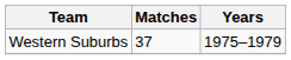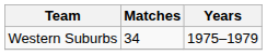 <table class="wikitable">
 <tr>
 <th>Team</th>
 <th>Matches</th>
 <th>Years</th>
 </tr>
 <tr>
 <td>Western Suburbs</td>
-<td>37</td>
+<td>34</td>
 <td>1975–1979</td>
 </tr>
 <tr>
 </tr>
 </table>
